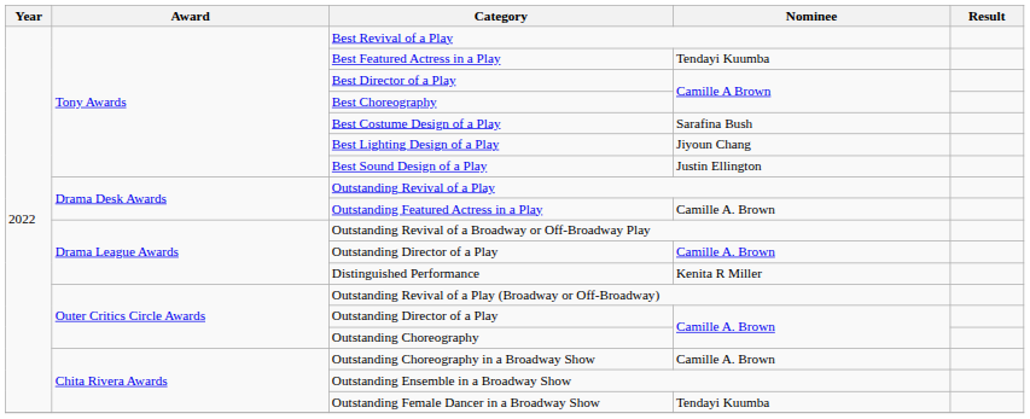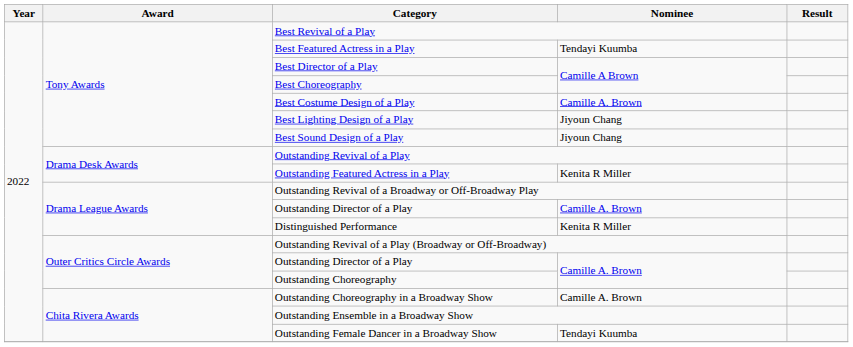 <table class="wikitable">
 <tr>
 <th scope="col" style="width:3em;">Year</th>
 <th scope="col" style="width:20em;">Award</th>
 <th scope="col" style="width:25em;">Category</th>
 <th scope="col" style="width:20em;">Nominee</th>
 <th scope="col" style="width:5em;">Result</th>
 </tr>
 <tr>
 <td rowspan="18">2022</td>
 <td rowspan="7"><a href='#'>Tony Awards</a></td>
 <td colspan="2"><a href='#'>Best Revival of a Play</a></td>
 <td></td>
 </tr>
 <tr>
 <td><a href='#'>Best Featured Actress in a Play</a></td>
 <td>Tendayi Kuumba</td>
 <td></td>
 </tr>
 <tr>
 <td><a href='#'>Best Director of a Play</a></td>
 <td rowspan="2"><a href='#'>Camille A Brown</a></td>
 <td></td>
 </tr>
 <tr>
 <td><a href='#'>Best Choreography</a></td>
 <td></td>
 </tr>
 <tr>
 <td><a href='#'>Best Costume Design of a Play</a></td>
-<td>Sarafina Bush</td>
+<td><a href='#'>Camille A. Brown</a></td>
 <td></td>
 </tr>
 <tr>
 <td><a href='#'>Best Lighting Design of a Play</a></td>
 <td>Jiyoun Chang</td>
 <td></td>
 </tr>
 <tr>
 <td><a href='#'>Best Sound Design of a Play</a></td>
-<td>Justin Ellington</td>
+<td>Jiyoun Chang</td>
 <td></td>
 </tr>
 <tr>
 <td rowspan="2"><a href='#'>Drama Desk Awards</a></td>
 <td colspan="2"><a href='#'>Outstanding Revival of a Play</a></td>
 <td></td>
 </tr>
 <tr>
 <td><a href='#'>Outstanding Featured Actress in a Play</a></td>
-<td>Camille A. Brown</td>
+<td>Kenita R Miller</td>
 <td></td>
 </tr>
 <tr>
 <td rowspan="3"><a href='#'>Drama League Awards</a></td>
 <td colspan="2">Outstanding Revival of a Broadway or Off-Broadway Play</td>
 <td></td>
 </tr>
 <tr>
 <td>Outstanding Director of a Play</td>
 <td><a href='#'>Camille A. Brown</a></td>
 <td></td>
 </tr>
 <tr>
 <td>Distinguished Performance</td>
 <td>Kenita R Miller</td>
 <td></td>
 </tr>
 <tr>
 <td rowspan="3"><a href='#'>Outer Critics Circle Awards</a></td>
 <td colspan="2">Outstanding Revival of a Play (Broadway or Off-Broadway)</td>
 <td></td>
 </tr>
 <tr>
 <td>Outstanding Director of a Play</td>
 <td rowspan="2"><a href='#'>Camille A. Brown</a></td>
 <td></td>
 </tr>
 <tr>
 <td>Outstanding Choreography</td>
 <td></td>
 </tr>
 <tr>
 <td rowspan=3><a href='#'>Chita Rivera Awards</a></td>
 <td>Outstanding Choreography in a Broadway Show</td>
 <td>Camille A. Brown</td>
 <td></td>
 </tr>
 <tr>
 <td colspan=2>Outstanding Ensemble in a Broadway Show</td>
 <td></td>
 </tr>
 <tr>
 <td>Outstanding Female Dancer in a Broadway Show</td>
 <td>Tendayi Kuumba</td>
 <td></td>
 </tr>
 <tr>
 </tr>
 </table>
